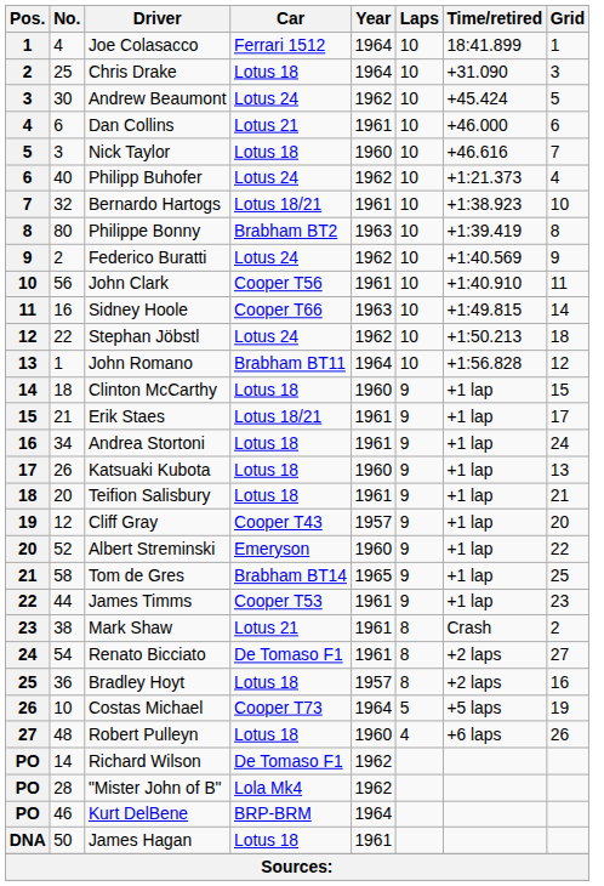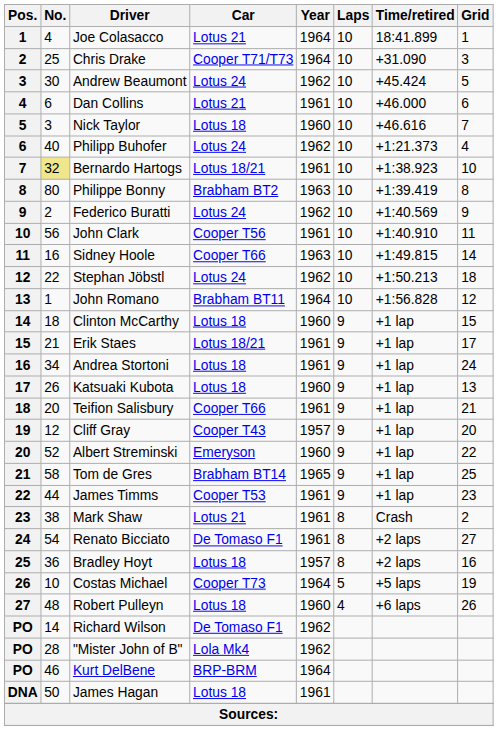 <table class="wikitable" style="font-size:90%">
 <tr>
 <th>Pos.</th>
 <th>No.</th>
 <th>Driver</th>
 <th>Car</th>
 <th>Year</th>
 <th>Laps</th>
 <th>Time/retired</th>
 <th>Grid</th>
 </tr>
 <tr>
 <th>1</th>
 <td>4</td>
 <td> Joe Colasacco</td>
-<td><a href='#'>Ferrari 1512</a></td>
+<td><a href='#'>Lotus 21</a></td>
 <td>1964</td>
 <td>10</td>
 <td>18:41.899</td>
 <td>1</td>
 </tr>
 <tr>
 <th>2</th>
 <td>25</td>
 <td> Chris Drake</td>
-<td><a href='#'>Lotus 18</a></td>
+<td><a href='#'>Cooper T71/T73</a></td>
 <td>1964</td>
 <td>10</td>
 <td>+31.090</td>
 <td>3</td>
 </tr>
 <tr>
 <th>3</th>
 <td>30</td>
 <td> Andrew Beaumont</td>
 <td><a href='#'>Lotus 24</a></td>
 <td>1962</td>
 <td>10</td>
 <td>+45.424</td>
 <td>5</td>
 </tr>
 <tr>
 <th>4</th>
 <td>6</td>
 <td> Dan Collins</td>
 <td><a href='#'>Lotus 21</a></td>
 <td>1961</td>
 <td>10</td>
 <td>+46.000</td>
 <td>6</td>
 </tr>
 <tr>
 <th>5</th>
 <td>3</td>
 <td> Nick Taylor</td>
 <td><a href='#'>Lotus 18</a></td>
 <td>1960</td>
 <td>10</td>
 <td>+46.616</td>
 <td>7</td>
 </tr>
 <tr>
 <th>6</th>
 <td>40</td>
 <td> Philipp Buhofer</td>
 <td><a href='#'>Lotus 24</a></td>
 <td>1962</td>
 <td>10</td>
 <td>+1:21.373</td>
 <td>4</td>
 </tr>
 <tr>
 <th>7</th>
-<td>32</td>
+<td style="background: khaki;">32</td>
 <td> Bernardo Hartogs</td>
 <td><a href='#'>Lotus 18/21</a></td>
 <td>1961</td>
 <td>10</td>
 <td>+1:38.923</td>
 <td>10</td>
 </tr>
 <tr>
 <th>8</th>
 <td>80</td>
 <td> Philippe Bonny</td>
 <td><a href='#'>Brabham BT2</a></td>
 <td>1963</td>
 <td>10</td>
 <td>+1:39.419</td>
 <td>8</td>
 </tr>
 <tr>
 <th>9</th>
 <td>2</td>
 <td> Federico Buratti</td>
 <td><a href='#'>Lotus 24</a></td>
 <td>1962</td>
 <td>10</td>
 <td>+1:40.569</td>
 <td>9</td>
 </tr>
 <tr>
 <th>10</th>
 <td>56</td>
 <td> John Clark</td>
 <td><a href='#'>Cooper T56</a></td>
 <td>1961</td>
 <td>10</td>
 <td>+1:40.910</td>
 <td>11</td>
 </tr>
 <tr>
 <th>11</th>
 <td>16</td>
 <td> Sidney Hoole</td>
 <td><a href='#'>Cooper T66</a></td>
 <td>1963</td>
 <td>10</td>
 <td>+1:49.815</td>
 <td>14</td>
 </tr>
 <tr>
 <th>12</th>
 <td>22</td>
 <td> Stephan Jöbstl</td>
 <td><a href='#'>Lotus 24</a></td>
 <td>1962</td>
 <td>10</td>
 <td>+1:50.213</td>
 <td>18</td>
 </tr>
 <tr>
 <th>13</th>
 <td>1</td>
 <td> John Romano</td>
 <td><a href='#'>Brabham BT11</a></td>
 <td>1964</td>
 <td>10</td>
 <td>+1:56.828</td>
 <td>12</td>
 </tr>
 <tr>
 <th>14</th>
 <td>18</td>
 <td> Clinton McCarthy</td>
 <td><a href='#'>Lotus 18</a></td>
 <td>1960</td>
 <td>9</td>
 <td>+1 lap</td>
 <td>15</td>
 </tr>
 <tr>
 <th>15</th>
 <td>21</td>
 <td> Erik Staes</td>
 <td><a href='#'>Lotus 18/21</a></td>
 <td>1961</td>
 <td>9</td>
 <td>+1 lap</td>
 <td>17</td>
 </tr>
 <tr>
 <th>16</th>
 <td>34</td>
 <td> Andrea Stortoni</td>
 <td><a href='#'>Lotus 18</a></td>
 <td>1961</td>
 <td>9</td>
 <td>+1 lap</td>
 <td>24</td>
 </tr>
 <tr>
 <th>17</th>
 <td>26</td>
 <td> Katsuaki Kubota</td>
 <td><a href='#'>Lotus 18</a></td>
 <td>1960</td>
 <td>9</td>
 <td>+1 lap</td>
 <td>13</td>
 </tr>
 <tr>
 <th>18</th>
 <td>20</td>
 <td> Teifion Salisbury</td>
-<td><a href='#'>Lotus 18</a></td>
+<td><a href='#'>Cooper T66</a></td>
 <td>1961</td>
 <td>9</td>
 <td>+1 lap</td>
 <td>21</td>
 </tr>
 <tr>
 <th>19</th>
 <td>12</td>
 <td> Cliff Gray</td>
 <td><a href='#'>Cooper T43</a></td>
 <td>1957</td>
 <td>9</td>
 <td>+1 lap</td>
 <td>20</td>
 </tr>
 <tr>
 <th>20</th>
 <td>52</td>
 <td> Albert Streminski</td>
 <td><a href='#'>Emeryson</a></td>
 <td>1960</td>
 <td>9</td>
 <td>+1 lap</td>
 <td>22</td>
 </tr>
 <tr>
 <th>21</th>
 <td>58</td>
 <td> Tom de Gres</td>
 <td><a href='#'>Brabham BT14</a></td>
 <td>1965</td>
 <td>9</td>
 <td>+1 lap</td>
 <td>25</td>
 </tr>
 <tr>
 <th>22</th>
 <td>44</td>
 <td> James Timms</td>
 <td><a href='#'>Cooper T53</a></td>
 <td>1961</td>
 <td>9</td>
 <td>+1 lap</td>
 <td>23</td>
 </tr>
 <tr>
 <th>23</th>
 <td>38</td>
 <td> Mark Shaw</td>
 <td><a href='#'>Lotus 21</a></td>
 <td>1961</td>
 <td>8</td>
 <td>Crash</td>
 <td>2</td>
 </tr>
 <tr>
 <th>24</th>
 <td>54</td>
 <td> Renato Bicciato</td>
 <td><a href='#'>De Tomaso F1</a></td>
 <td>1961</td>
 <td>8</td>
 <td>+2 laps</td>
 <td>27</td>
 </tr>
 <tr>
 <th>25</th>
 <td>36</td>
 <td> Bradley Hoyt</td>
 <td><a href='#'>Lotus 18</a></td>
 <td>1957</td>
 <td>8</td>
 <td>+2 laps</td>
 <td>16</td>
 </tr>
 <tr>
 <th>26</th>
 <td>10</td>
 <td> Costas Michael</td>
 <td><a href='#'>Cooper T73</a></td>
 <td>1964</td>
 <td>5</td>
 <td>+5 laps</td>
 <td>19</td>
 </tr>
 <tr>
 <th>27</th>
 <td>48</td>
 <td> Robert Pulleyn</td>
 <td><a href='#'>Lotus 18</a></td>
 <td>1960</td>
 <td>4</td>
 <td>+6 laps</td>
 <td>26</td>
 </tr>
 <tr>
 <th>PO</th>
 <td>14</td>
 <td> Richard Wilson</td>
 <td><a href='#'>De Tomaso F1</a></td>
 <td>1962</td>
 <td></td>
 <td></td>
 <td></td>
 </tr>
 <tr>
 <th>PO</th>
 <td>28</td>
 <td> "Mister John of B"</td>
 <td><a href='#'>Lola Mk4</a></td>
 <td>1962</td>
 <td></td>
 <td></td>
 <td></td>
 </tr>
 <tr>
 <th>PO</th>
 <td>46</td>
 <td> <a href='#'>Kurt DelBene</a></td>
 <td><a href='#'>BRP-BRM</a></td>
 <td>1964</td>
 <td></td>
 <td></td>
 <td></td>
 </tr>
 <tr>
 <th>DNA</th>
 <td>50</td>
 <td> James Hagan</td>
 <td><a href='#'>Lotus 18</a></td>
 <td>1961</td>
 <td></td>
 <td></td>
 <td></td>
 </tr>
 <tr>
 </tr>
 <tr style="background-color:#E5E4E2" align="center">
 <th colspan=8>Sources:</th>
 </tr>
 <tr>
 </tr>
 </table>
